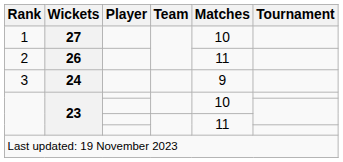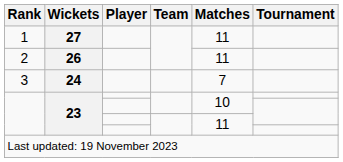 <table class="wikitable plainrowheaders sortable">
 <tr>
 <th scope=col>Rank</th>
 <th scope=col>Wickets</th>
 <th scope=col>Player</th>
 <th scope=col>Team</th>
 <th scope=col>Matches</th>
 <th scope=col>Tournament</th>
 </tr>
 <tr>
 <td align=center>1</td>
 <th scope=row style=text-align:center;>27</th>
 <td></td>
 <td rowspan=2></td>
-<td align=center>10</td>
+<td align=center>11</td>
 <td></td>
 </tr>
 <tr>
 <td align=center>2</td>
 <th scope=row style=text-align:center;>26</th>
 <td></td>
 <td align=center>11</td>
 <td></td>
 </tr>
 <tr>
 <td align=center>3</td>
 <th scope=row style=text-align:center;>24</th>
 <td></td>
 <td></td>
-<td align=center>9</td>
+<td align=center>7</td>
 <td></td>
 </tr>
 <tr>
 <td align=center rowspan=4></td>
 <th scope=row style=text-align:center; rowspan=4>23</th>
 <td></td>
 <td rowspan=2></td>
 <td align=center rowspan=2>10</td>
 <td></td>
 </tr>
 <tr>
 <td></td>
 <td rowspan=2></td>
 </tr>
 <tr>
 <td></td>
 <td rowspan=2></td>
 <td align=center rowspan=2>11</td>
 </tr>
 <tr>
 <td></td>
 <td></td>
 </tr>
 <tr class=sortbottom>
 <td colspan=6><small>Last updated: 19 November 2023</small></td>
 </tr>
 </table>
